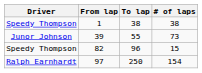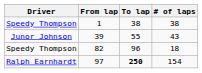 <table class= "wikitable" style= text-align:center>
 <tr>
 <th>Driver</th>
 <th>From lap</th>
 <th>To lap</th>
 <th># of laps</th>
 </tr>
 <tr>
 <td><a href='#'>Speedy Thompson</a></td>
 <td>1</td>
 <td>38</td>
 <td>38</td>
 </tr>
 <tr>
 <td><a href='#'>Junor Johnson</a></td>
 <td>39</td>
 <td>55</td>
-<td>73</td>
+<td>43</td>
 </tr>
 <tr>
 <td>Speedy Thompson</td>
 <td>82</td>
 <td>96</td>
-<td>15</td>
+<td>18</td>
 </tr>
 <tr>
 <td><a href='#'>Ralph Earnhardt</a></td>
 <td>97</td>
-<td>250</td>
+<td><strong>250</strong></td>
 <td>154</td>
 </tr>
 </table>
